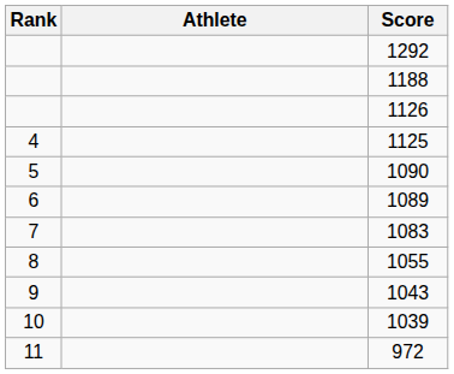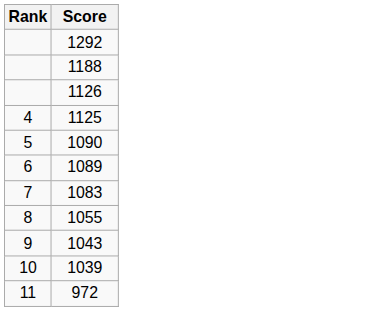 <table class=wikitable style="text-align:center">
 <tr>
 <th width=40>Rank</th>
-<th width=250>Athlete</th>
 <th width=60>Score</th>
 </tr>
 <tr>
 <td></td>
-<td align="left"></td>
 <td>1292</td>
 </tr>
 <tr>
 <td></td>
-<td align="left"></td>
 <td>1188</td>
 </tr>
 <tr>
 <td></td>
-<td align="left"></td>
 <td>1126</td>
 </tr>
 <tr>
 <td>4</td>
-<td align="left"></td>
 <td>1125</td>
 </tr>
 <tr>
 <td>5</td>
-<td align="left"></td>
 <td>1090</td>
 </tr>
 <tr>
 <td>6</td>
-<td align="left"></td>
 <td>1089</td>
 </tr>
 <tr>
 <td>7</td>
-<td align="left"></td>
 <td>1083</td>
 </tr>
 <tr>
 <td>8</td>
-<td align="left"></td>
 <td>1055</td>
 </tr>
 <tr>
 <td>9</td>
-<td align="left"></td>
 <td>1043</td>
 </tr>
 <tr>
 <td>10</td>
-<td align="left"></td>
 <td>1039</td>
 </tr>
 <tr>
 <td>11</td>
-<td align="left"></td>
 <td>972</td>
 </tr>
 </table>
